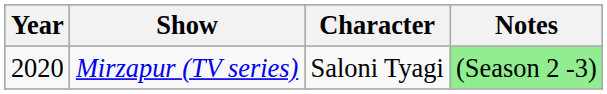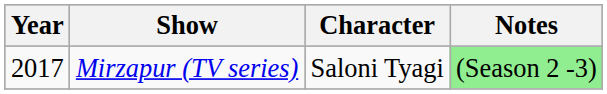 <table class="wikitable" style="text-align:center;">
 <tr>
 <th>Year</th>
 <th>Show</th>
 <th>Character</th>
 <th>Notes</th>
 </tr>
 <tr>
-<td>2020</td>
+<td>2017</td>
 <td><em><a href='#'>Mirzapur (TV series)</a></em></td>
 <td>Saloni Tyagi</td>
 <td style="background: lightgreen;">(Season 2 -3)</td>
 </tr>
 </table>
